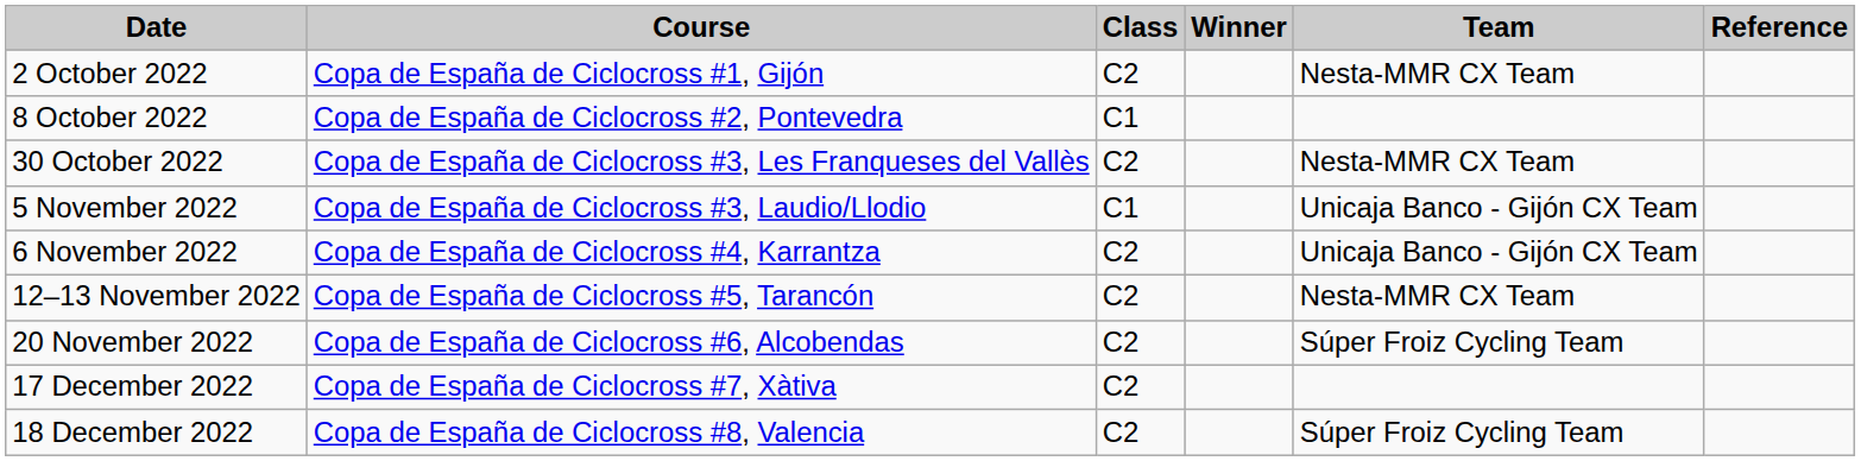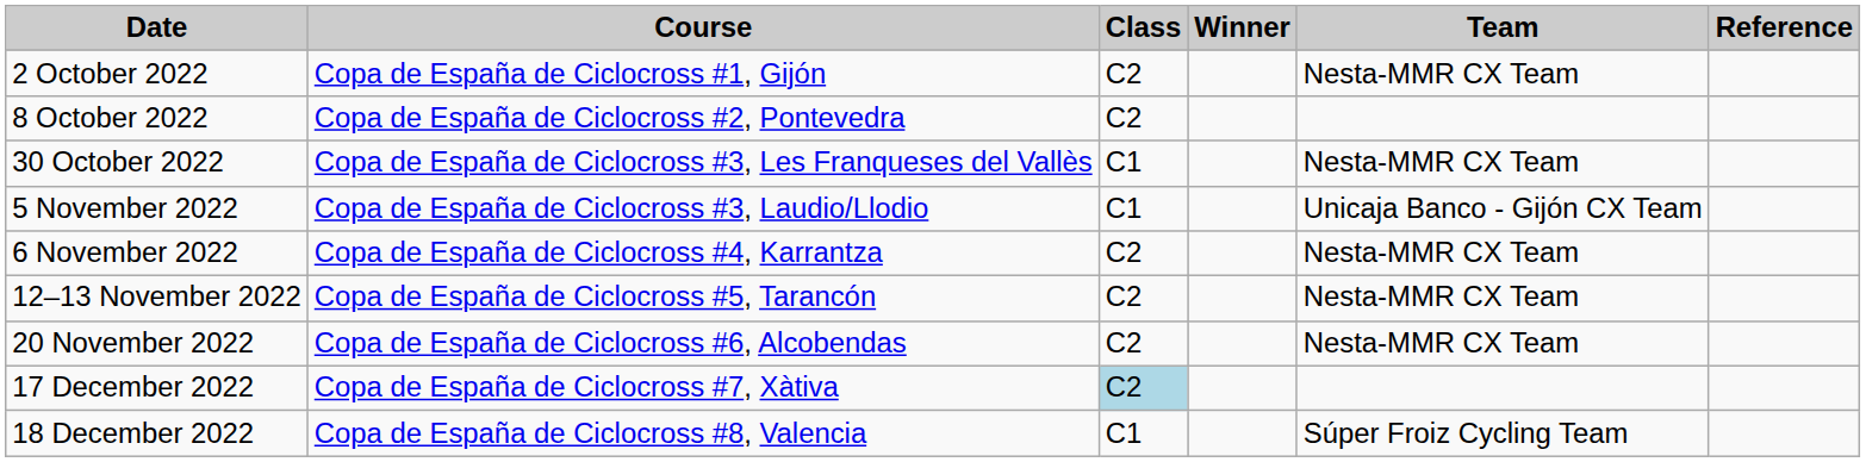 <table class="wikitable sortable alternance ">
 <tr>
 <th scope="col" style="background-color:#CCCCCC;">Date</th>
 <th scope="col" style="background-color:#CCCCCC;">Course</th>
 <th scope="col" style="background-color:#CCCCCC;">Class</th>
 <th scope="col" style="background-color:#CCCCCC;">Winner</th>
 <th scope="col" style="background-color:#CCCCCC;">Team</th>
 <th scope="col" style="background-color:#CCCCCC;">Reference</th>
 </tr>
 <tr>
 <td>2 October 2022</td>
 <td> <a href='#'>Copa de España de Ciclocross #1</a>, <a href='#'>Gijón</a></td>
 <td>C2</td>
 <td></td>
 <td>Nesta-MMR CX Team</td>
 <td></td>
 </tr>
 <tr>
 <td>8 October 2022</td>
 <td> <a href='#'>Copa de España de Ciclocross #2</a>, <a href='#'>Pontevedra</a></td>
-<td>C1</td>
+<td>C2</td>
 <td></td>
 <td></td>
 <td></td>
 </tr>
 <tr>
 <td>30 October 2022</td>
 <td> <a href='#'>Copa de España de Ciclocross #3</a>, <a href='#'>Les Franqueses del Vallès</a></td>
-<td>C2</td>
+<td>C1</td>
 <td></td>
 <td>Nesta-MMR CX Team</td>
 <td></td>
 </tr>
 <tr>
 <td>5 November 2022</td>
 <td> <a href='#'>Copa de España de Ciclocross #3</a>, <a href='#'>Laudio/Llodio</a></td>
 <td>C1</td>
 <td></td>
 <td>Unicaja Banco - Gijón CX Team</td>
 <td></td>
 </tr>
 <tr>
 <td>6 November 2022</td>
 <td> <a href='#'>Copa de España de Ciclocross #4</a>, <a href='#'>Karrantza</a></td>
 <td>C2</td>
 <td></td>
-<td>Unicaja Banco - Gijón CX Team</td>
+<td>Nesta-MMR CX Team</td>
 <td></td>
 </tr>
 <tr>
 <td>12–13 November 2022</td>
 <td> <a href='#'>Copa de España de Ciclocross #5</a>, <a href='#'>Tarancón</a></td>
 <td>C2</td>
 <td></td>
 <td>Nesta-MMR CX Team</td>
 <td></td>
 </tr>
 <tr>
 <td>20 November 2022</td>
 <td> <a href='#'>Copa de España de Ciclocross #6</a>, <a href='#'>Alcobendas</a></td>
 <td>C2</td>
 <td></td>
-<td>Súper Froiz Cycling Team</td>
+<td>Nesta-MMR CX Team</td>
 <td></td>
 </tr>
 <tr>
 <td>17 December 2022</td>
 <td> <a href='#'>Copa de España de Ciclocross #7</a>, <a href='#'>Xàtiva</a></td>
-<td>C2</td>
+<td style="background: lightblue;">C2</td>
 <td></td>
 <td></td>
 <td></td>
 </tr>
 <tr>
 <td>18 December 2022</td>
 <td> <a href='#'>Copa de España de Ciclocross #8</a>, <a href='#'>Valencia</a></td>
-<td>C2</td>
+<td>C1</td>
 <td></td>
 <td>Súper Froiz Cycling Team</td>
 <td></td>
 </tr>
 </table>
